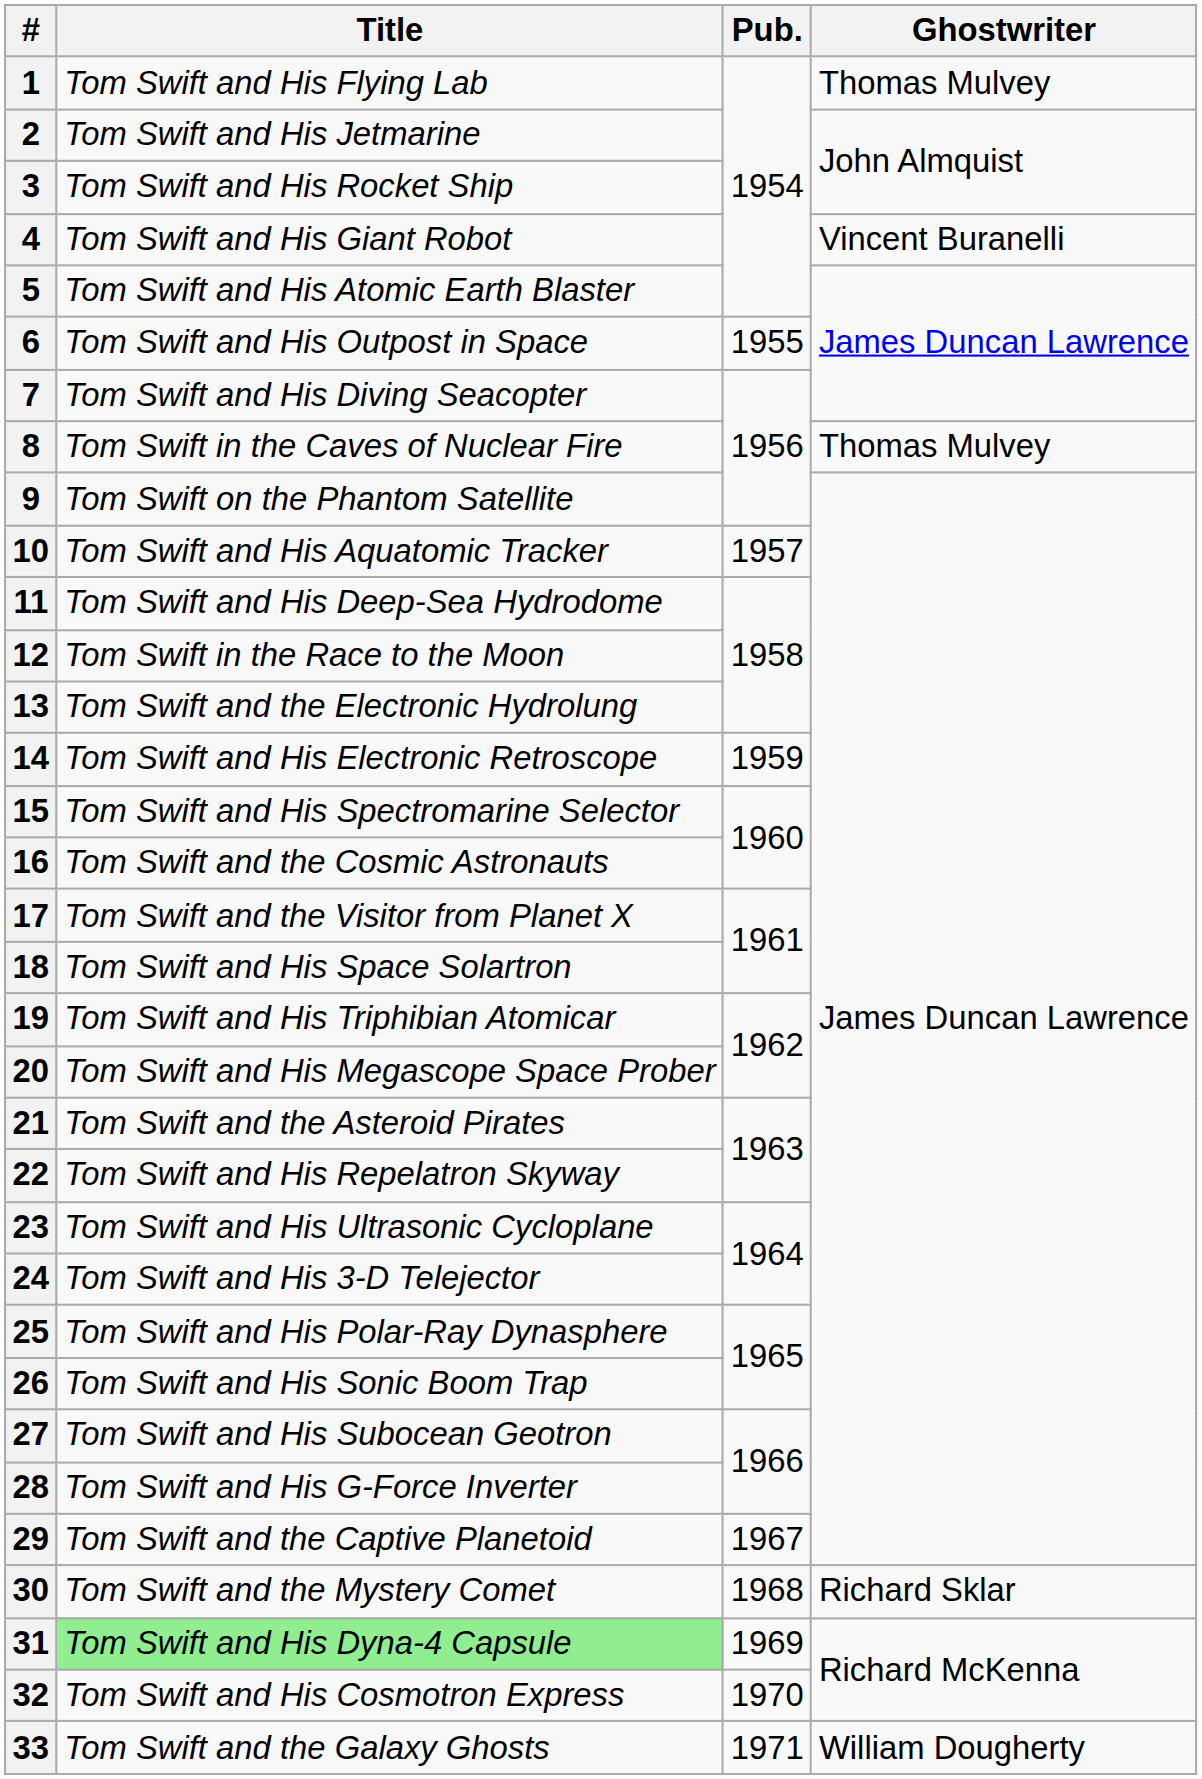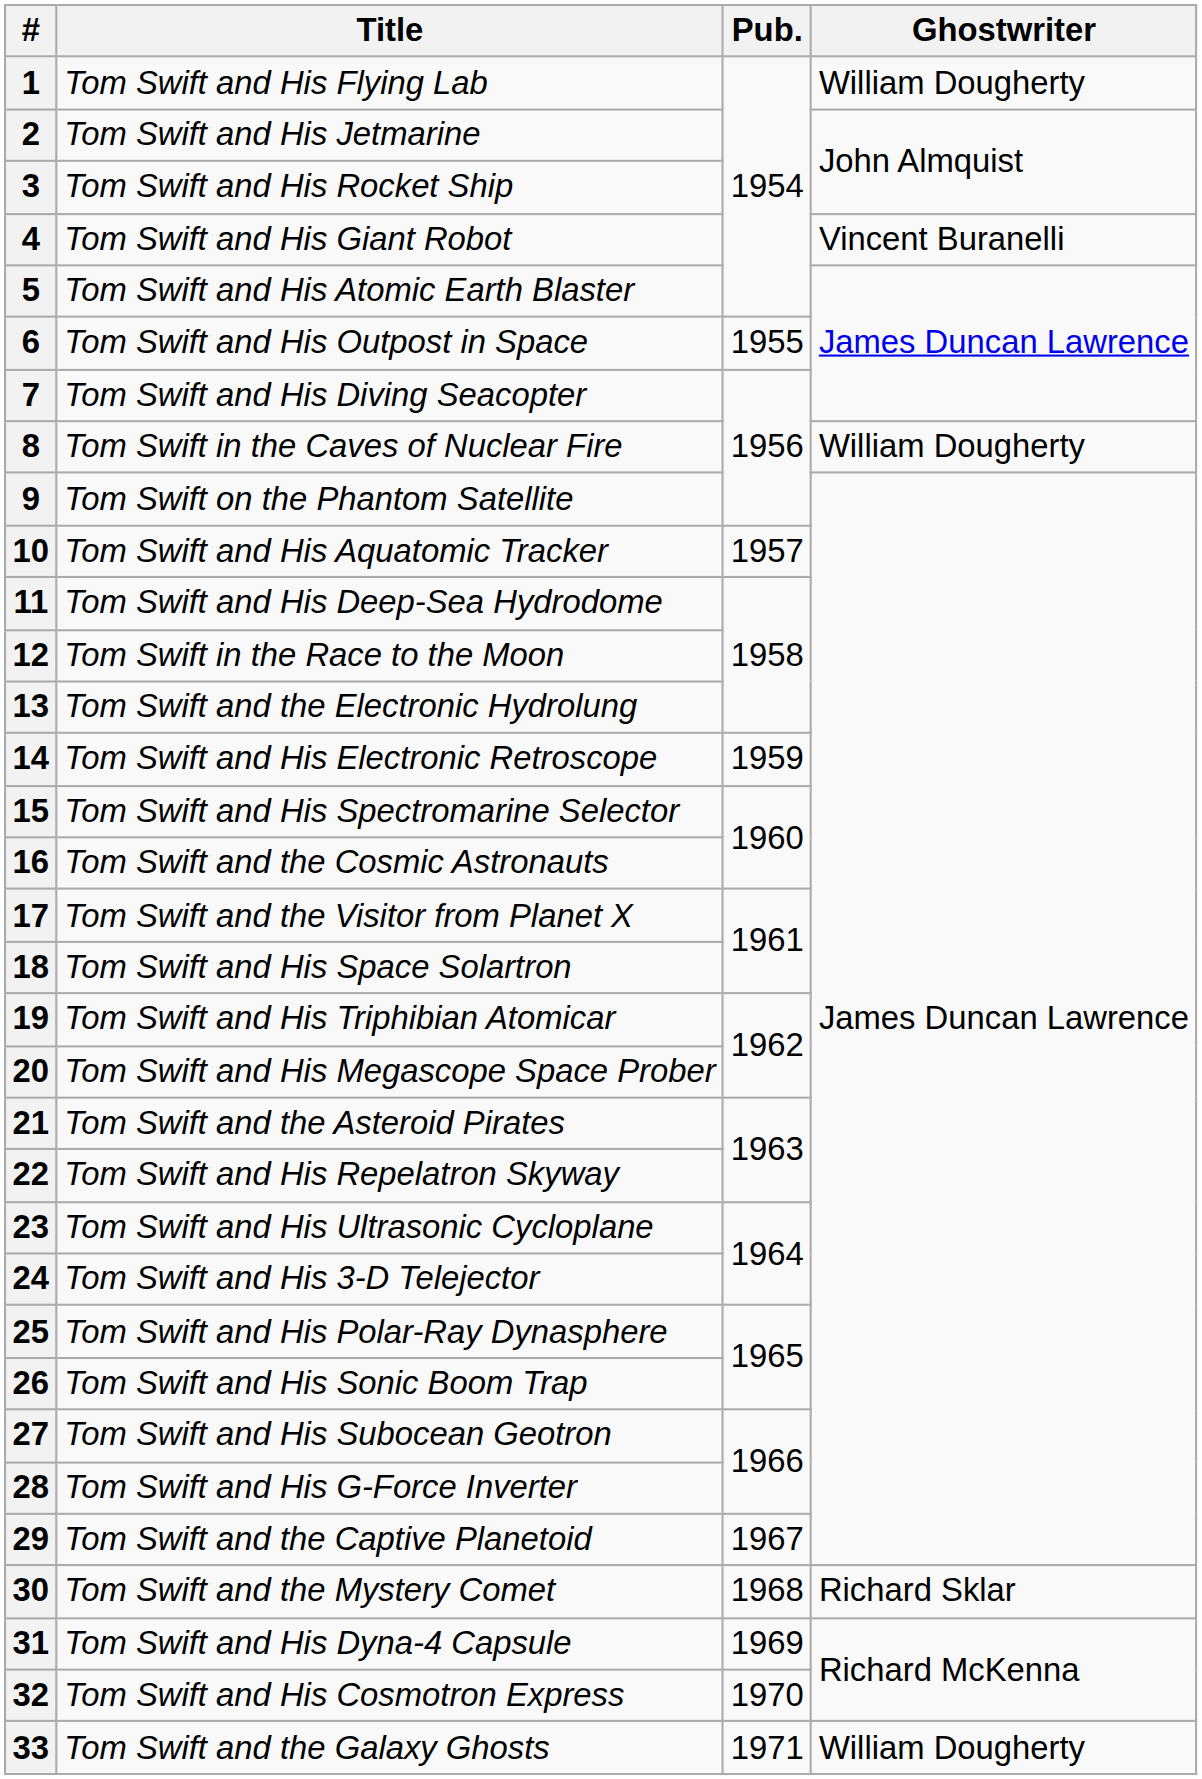 <table class="wikitable">
 <tr>
 <th>#</th>
 <th>Title</th>
 <th>Pub.</th>
 <th>Ghostwriter</th>
 </tr>
 <tr>
 <th>1</th>
 <td><em>Tom Swift and His Flying Lab</em></td>
 <td rowspan="5">1954</td>
-<td>Thomas Mulvey</td>
+<td>William Dougherty</td>
 </tr>
 <tr>
 <th>2</th>
 <td><em>Tom Swift and His Jetmarine</em></td>
 <td rowspan="2">John Almquist</td>
 </tr>
 <tr>
 <th>3</th>
 <td><em>Tom Swift and His Rocket Ship</em></td>
 </tr>
 <tr>
 <th>4</th>
 <td><em>Tom Swift and His Giant Robot</em></td>
 <td>Vincent Buranelli</td>
 </tr>
 <tr>
 <th>5</th>
 <td><em>Tom Swift and His Atomic Earth Blaster</em></td>
 <td rowspan="3"><a href='#'>James Duncan Lawrence</a></td>
 </tr>
 <tr>
 <th>6</th>
 <td><em>Tom Swift and His Outpost in Space</em></td>
 <td>1955</td>
 </tr>
 <tr>
 <th>7</th>
 <td><em>Tom Swift and His Diving Seacopter</em></td>
 <td rowspan="3">1956</td>
 </tr>
 <tr>
 <th>8</th>
 <td><em>Tom Swift in the Caves of Nuclear Fire</em></td>
-<td>Thomas Mulvey</td>
+<td>William Dougherty</td>
 </tr>
 <tr>
 <th>9</th>
 <td><em>Tom Swift on the Phantom Satellite</em></td>
 <td rowspan="21">James Duncan Lawrence</td>
 </tr>
 <tr>
 <th>10</th>
 <td><em>Tom Swift and His Aquatomic Tracker</em></td>
 <td>1957</td>
 </tr>
 <tr>
 <th>11</th>
 <td><em>Tom Swift and His Deep-Sea Hydrodome</em></td>
 <td rowspan="3">1958</td>
 </tr>
 <tr>
 <th>12</th>
 <td><em>Tom Swift in the Race to the Moon</em></td>
 </tr>
 <tr>
 <th>13</th>
 <td><em>Tom Swift and the Electronic Hydrolung</em></td>
 </tr>
 <tr>
 <th>14</th>
 <td><em>Tom Swift and His Electronic Retroscope</em></td>
 <td>1959</td>
 </tr>
 <tr>
 <th>15</th>
 <td><em>Tom Swift and His Spectromarine Selector</em></td>
 <td rowspan="2">1960</td>
 </tr>
 <tr>
 <th>16</th>
 <td><em>Tom Swift and the Cosmic Astronauts</em></td>
 </tr>
 <tr>
 <th>17</th>
 <td><em>Tom Swift and the Visitor from Planet X</em></td>
 <td rowspan="2">1961</td>
 </tr>
 <tr>
 <th>18</th>
 <td><em>Tom Swift and His Space Solartron</em></td>
 </tr>
 <tr>
 <th>19</th>
 <td><em>Tom Swift and His Triphibian Atomicar</em></td>
 <td rowspan="2">1962</td>
 </tr>
 <tr>
 <th>20</th>
 <td><em>Tom Swift and His Megascope Space Prober</em></td>
 </tr>
 <tr>
 <th>21</th>
 <td><em>Tom Swift and the Asteroid Pirates</em></td>
 <td rowspan="2">1963</td>
 </tr>
 <tr>
 <th>22</th>
 <td><em>Tom Swift and His Repelatron Skyway</em></td>
 </tr>
 <tr>
 <th>23</th>
 <td><em>Tom Swift and His Ultrasonic Cycloplane</em></td>
 <td rowspan="2">1964</td>
 </tr>
 <tr>
 <th>24</th>
 <td><em>Tom Swift and His 3-D Telejector</em></td>
 </tr>
 <tr>
 <th>25</th>
 <td><em>Tom Swift and His Polar-Ray Dynasphere</em></td>
 <td rowspan="2">1965</td>
 </tr>
 <tr>
 <th>26</th>
 <td><em>Tom Swift and His Sonic Boom Trap</em></td>
 </tr>
 <tr>
 <th>27</th>
 <td><em>Tom Swift and His Subocean Geotron</em></td>
 <td rowspan="2">1966</td>
 </tr>
 <tr>
 <th>28</th>
 <td><em>Tom Swift and His G-Force Inverter</em></td>
 </tr>
 <tr>
 <th>29</th>
 <td><em>Tom Swift and the Captive Planetoid</em></td>
 <td>1967</td>
 </tr>
 <tr>
 <th>30</th>
 <td><em>Tom Swift and the Mystery Comet</em></td>
 <td>1968</td>
 <td>Richard Sklar</td>
 </tr>
 <tr>
 <th>31</th>
-<td style="background: lightgreen;"><em>Tom Swift and His Dyna-4 Capsule</em></td>
+<td><em>Tom Swift and His Dyna-4 Capsule</em></td>
 <td>1969</td>
 <td rowspan="2">Richard McKenna</td>
 </tr>
 <tr>
 <th>32</th>
 <td><em>Tom Swift and His Cosmotron Express</em></td>
 <td>1970</td>
 </tr>
 <tr>
 <th>33</th>
 <td><em>Tom Swift and the Galaxy Ghosts</em></td>
 <td>1971</td>
 <td>William Dougherty</td>
 </tr>
 <tr>
 </tr>
 </table>
